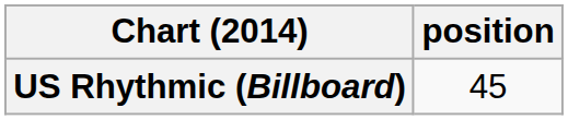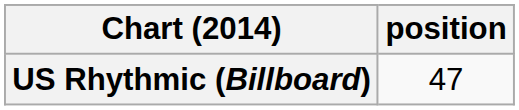 <table class="wikitable sortable plainrowheaders">
 <tr>
 <th>Chart (2014)</th>
 <th>position</th>
 </tr>
 <tr>
 <th scope="row">US Rhythmic (<em>Billboard</em>)</th>
-<td style="text-align:center">45</td>
+<td style="text-align:center">47</td>
 </tr>
 </table>
